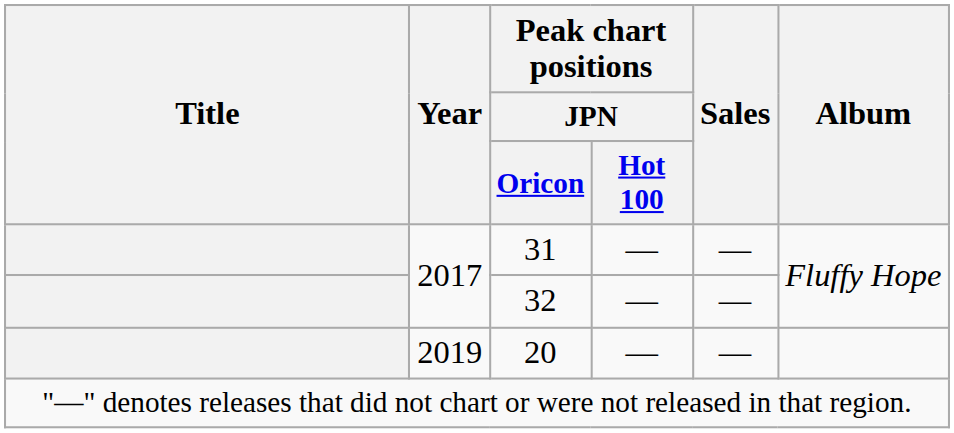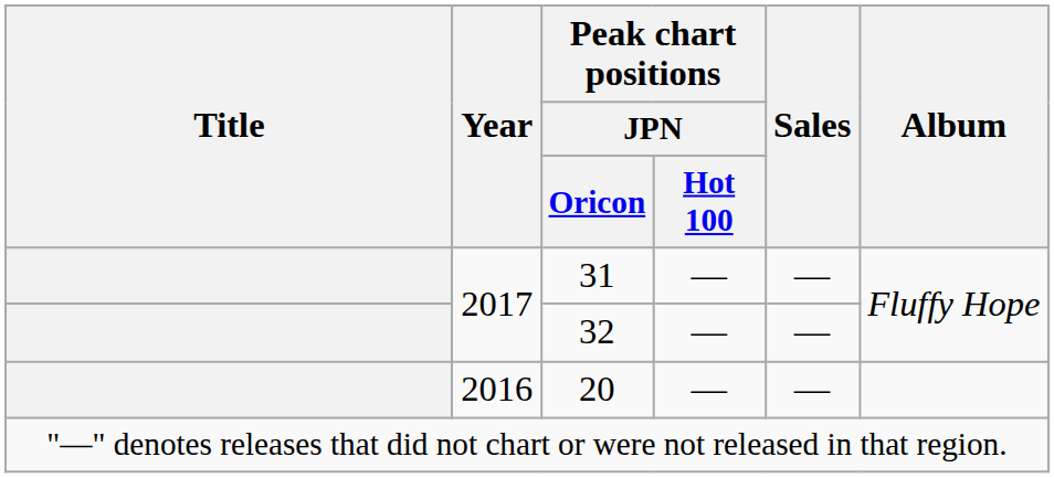 <table class="wikitable plainrowheaders" style="text-align:center;">
 <tr>
 <th scope="col" rowspan="3" style="width:12em;">Title</th>
 <th scope="col" rowspan="3">Year</th>
 <th scope="col" colspan="2">Peak chart positions</th>
 <th scope="col" rowspan="3">Sales</th>
 <th scope="col" rowspan="3">Album</th>
 </tr>
 <tr>
 <th scope="col" style="width:3em;font-size:90%;" colspan="2">JPN</th>
 </tr>
 <tr>
 <th scope="col" style="width:3em;font-size:90%;"><a href='#'>Oricon</a></th>
 <th scope="col" style="width:3em;font-size:90%;"><a href='#'>Hot 100</a></th>
 </tr>
 <tr>
 <th scope="row"></th>
 <td rowspan="2">2017</td>
 <td>31</td>
 <td>—</td>
 <td>—</td>
 <td rowspan="2"><em>Fluffy Hope</em></td>
 </tr>
 <tr>
 <th scope="row"></th>
 <td>32</td>
 <td>—</td>
 <td>—</td>
 </tr>
 <tr>
 <th scope="row"></th>
-<td>2019</td>
+<td>2016</td>
 <td>20</td>
 <td>—</td>
 <td>—</td>
 <td></td>
 </tr>
 <tr>
 <td colspan="6" style="font-size:90%;">"—" denotes releases that did not chart or were not released in that region.</td>
 </tr>
 </table>
